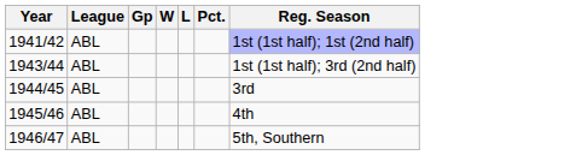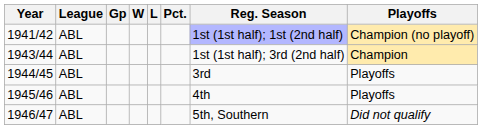 <table class="wikitable">
 <tr>
 <th>Year</th>
 <th>League</th>
 <th>Gp</th>
 <th>W</th>
 <th>L</th>
 <th>Pct.</th>
 <th>Reg. Season</th>
+<th>Playoffs</th>
 </tr>
 <tr>
 <td>1941/42</td>
 <td>ABL</td>
 <td></td>
 <td></td>
 <td></td>
 <td></td>
 <td bgcolor="B3B7FF">1st (1st half); 1st (2nd half)</td>
+<td bgcolor="FFEBAD">Champion (no playoff)</td>
 </tr>
 <tr>
 <td>1943/44</td>
 <td>ABL</td>
 <td></td>
 <td></td>
 <td></td>
 <td></td>
 <td>1st (1st half); 3rd (2nd half)</td>
+<td bgcolor="FFEBAD">Champion</td>
 </tr>
 <tr>
 <td>1944/45</td>
 <td>ABL</td>
 <td></td>
 <td></td>
 <td></td>
 <td></td>
 <td>3rd</td>
+<td>Playoffs</td>
 </tr>
 <tr>
 <td>1945/46</td>
 <td>ABL</td>
 <td></td>
 <td></td>
 <td></td>
 <td></td>
 <td>4th</td>
+<td>Playoffs</td>
 </tr>
 <tr>
 <td>1946/47</td>
 <td>ABL</td>
 <td></td>
 <td></td>
 <td></td>
 <td></td>
 <td>5th, Southern</td>
+<td><em>Did not qualify</em></td>
 </tr>
 </table>
